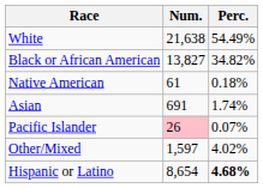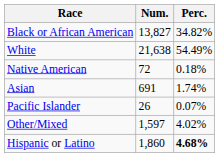 <table class="wikitable">
 <tr>
 <th>Race</th>
 <th>Num.</th>
 <th>Perc.</th>
 </tr>
 <tr>
+<td><a href='#'>Black or African American</a></td>
+<td>13,827</td>
+<td>34.82%</td>
+</tr>
+<tr>
 <td><a href='#'>White</a></td>
 <td>21,638</td>
 <td>54.49%</td>
 </tr>
 <tr>
-<td><a href='#'>Black or African American</a></td>
-<td>13,827</td>
-<td>34.82%</td>
-</tr>
-<tr>
 <td><a href='#'>Native American</a></td>
-<td>61</td>
+<td>72</td>
 <td>0.18%</td>
 </tr>
 <tr>
 <td><a href='#'>Asian</a></td>
 <td>691</td>
 <td>1.74%</td>
 </tr>
 <tr>
 <td><a href='#'>Pacific Islander</a></td>
-<td style="background: pink;">26</td>
+<td>26</td>
 <td>0.07%</td>
 </tr>
 <tr>
 <td><a href='#'>Other/Mixed</a></td>
 <td>1,597</td>
 <td>4.02%</td>
 </tr>
 <tr>
 <td><a href='#'>Hispanic</a> or <a href='#'>Latino</a></td>
-<td>8,654</td>
+<td>1,860</td>
 <td><strong>4.68%</strong></td>
 </tr>
 </table>
